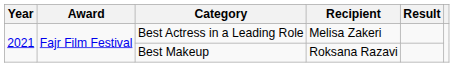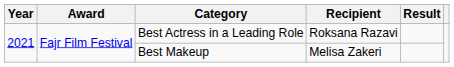 <table class="wikitable">
 <tr>
 <th>Year</th>
 <th>Award</th>
 <th>Category</th>
 <th>Recipient</th>
 <th>Result</th>
 <th></th>
 </tr>
 <tr>
 <td rowspan="2"><a href='#'>2021</a></td>
 <td rowspan="2"><a href='#'>Fajr Film Festival</a></td>
 <td>Best Actress in a Leading Role</td>
-<td>Melisa Zakeri</td>
+<td>Roksana Razavi</td>
 <td></td>
 <td rowspan="2"></td>
 </tr>
 <tr>
 <td>Best Makeup</td>
-<td>Roksana Razavi</td>
+<td>Melisa Zakeri</td>
 <td></td>
 </tr>
 </table>
